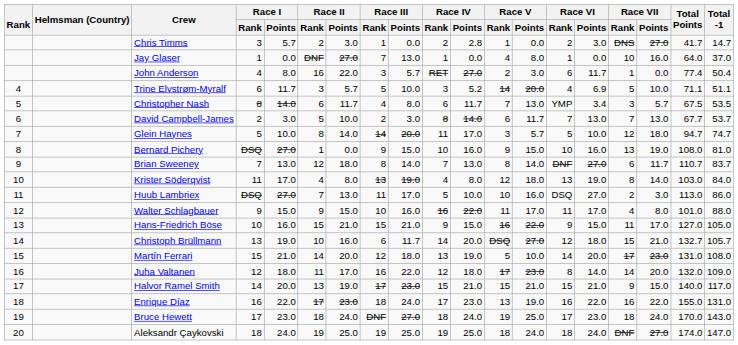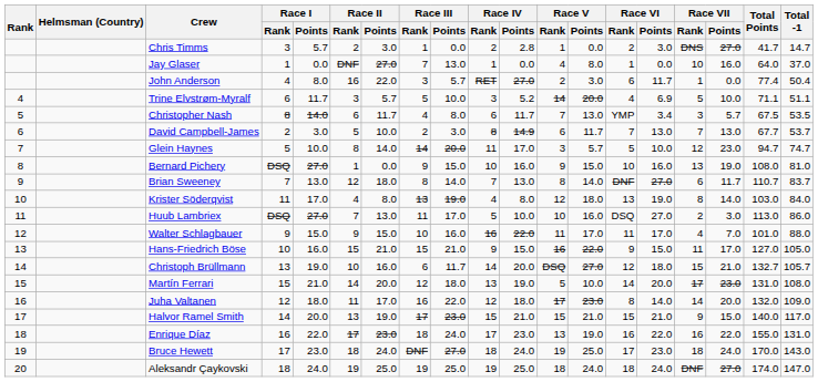 <table class="wikitable" style="text-align:right; font-size:90%">
 <tr>
 <th rowspan="2"><br>Rank</th>
 <th rowspan="2">Helmsman (Country)</th>
 <th rowspan="2">Crew</th>
 <th colspan="2">Race I</th>
 <th colspan="2">Race II</th>
 <th colspan="2">Race III</th>
 <th colspan="2">Race IV</th>
 <th colspan="2">Race V</th>
 <th colspan="2">Race VI</th>
 <th colspan="2">Race VII</th>
 <th rowspan="2">Total <br>Points <br> </th>
 <th rowspan="2">Total<br>-1<br> </th>
 </tr>
 <tr>
 <th>Rank</th>
 <th>Points</th>
 <th>Rank</th>
 <th>Points</th>
 <th>Rank</th>
 <th>Points</th>
 <th>Rank</th>
 <th>Points</th>
 <th>Rank</th>
 <th>Points</th>
 <th>Rank</th>
 <th>Points</th>
 <th>Rank</th>
 <th>Points</th>
 </tr>
 <tr style="vertical-align:top;">
 <td align=center></td>
 <td align=left></td>
 <td align=left><a href='#'>Chris Timms</a> </td>
 <td>3</td>
 <td>5.7</td>
 <td>2</td>
 <td>3.0</td>
 <td>1</td>
 <td>0.0</td>
 <td>2</td>
 <td>2.8</td>
 <td>1</td>
 <td>0.0</td>
 <td>2</td>
 <td>3.0</td>
 <td><s>DNS</s></td>
 <td><s>27.0</s></td>
 <td>41.7</td>
 <td>14.7</td>
 </tr>
 <tr>
 <td align=center></td>
 <td align=left></td>
 <td align=left><a href='#'>Jay Glaser</a> </td>
 <td>1</td>
 <td>0.0</td>
 <td><s>DNF</s></td>
 <td><s>27.0</s></td>
 <td>7</td>
 <td>13.0</td>
 <td>1</td>
 <td>0.0</td>
 <td>4</td>
 <td>8.0</td>
 <td>1</td>
 <td>0.0</td>
 <td>10</td>
 <td>16.0</td>
 <td>64.0</td>
 <td>37.0</td>
 </tr>
 <tr>
 <td align=center></td>
 <td align=left></td>
 <td align=left><a href='#'>John Anderson</a> </td>
 <td>4</td>
 <td>8.0</td>
 <td>16</td>
 <td>22.0</td>
 <td>3</td>
 <td>5.7</td>
 <td><s>RET</s></td>
 <td><s>27.0</s></td>
 <td>2</td>
 <td>3.0</td>
 <td>6</td>
 <td>11.7</td>
 <td>1</td>
 <td>0.0</td>
 <td>77.4</td>
 <td>50.4</td>
 </tr>
 <tr>
 <td align=center>4</td>
 <td align=left></td>
 <td align=left><a href='#'>Trine Elvstrøm-Myralf</a> </td>
 <td>6</td>
 <td>11.7</td>
 <td>3</td>
 <td>5.7</td>
 <td>5</td>
 <td>10.0</td>
 <td>3</td>
 <td>5.2</td>
 <td><s>14</s></td>
 <td><s>20.0</s></td>
 <td>4</td>
 <td>6.9</td>
 <td>5</td>
 <td>10.0</td>
 <td>71.1</td>
 <td>51.1</td>
 </tr>
 <tr>
 <td align=center>5</td>
 <td align=left></td>
 <td align=left><a href='#'>Christopher Nash</a> </td>
 <td><s>8</s></td>
 <td><s>14.0</s></td>
 <td>6</td>
 <td>11.7</td>
 <td>4</td>
 <td>8.0</td>
 <td>6</td>
 <td>11.7</td>
 <td>7</td>
 <td>13.0</td>
 <td>YMP</td>
 <td>3.4</td>
 <td>3</td>
 <td>5.7</td>
 <td>67.5</td>
 <td>53.5</td>
 </tr>
 <tr>
 <td align=center>6</td>
 <td align=left></td>
 <td align=left><a href='#'>David Campbell-James</a> </td>
 <td>2</td>
 <td>3.0</td>
 <td>5</td>
 <td>10.0</td>
 <td>2</td>
 <td>3.0</td>
 <td><s>8</s></td>
-<td><s>14.0</s></td>
+<td><s>14.9</s></td>
 <td>6</td>
 <td>11.7</td>
 <td>7</td>
 <td>13.0</td>
 <td>7</td>
 <td>13.0</td>
 <td>67.7</td>
 <td>53.7</td>
 </tr>
 <tr>
 <td align=center>7</td>
 <td align=left></td>
 <td align=left><a href='#'>Glein Haynes</a> </td>
 <td>5</td>
 <td>10.0</td>
 <td>8</td>
 <td>14.0</td>
 <td><s>14</s></td>
 <td><s>20.0</s></td>
 <td>11</td>
 <td>17.0</td>
 <td>3</td>
 <td>5.7</td>
 <td>5</td>
 <td>10.0</td>
 <td>12</td>
-<td>18.0</td>
+<td>23.0</td>
 <td>94.7</td>
 <td>74.7</td>
 </tr>
 <tr>
 <td align=center>8</td>
 <td align=left></td>
 <td align=left><a href='#'>Bernard Pichery</a> </td>
 <td><s>DSQ</s></td>
 <td><s>27.0</s></td>
 <td>1</td>
 <td>0.0</td>
 <td>9</td>
 <td>15.0</td>
 <td>10</td>
 <td>16.0</td>
 <td>9</td>
 <td>15.0</td>
 <td>10</td>
 <td>16.0</td>
 <td>13</td>
 <td>19.0</td>
 <td>108.0</td>
 <td>81.0</td>
 </tr>
 <tr>
 <td align=center>9</td>
 <td align=left></td>
 <td align=left><a href='#'>Brian Sweeney</a> </td>
 <td>7</td>
 <td>13.0</td>
 <td>12</td>
 <td>18.0</td>
 <td>8</td>
 <td>14.0</td>
 <td>7</td>
 <td>13.0</td>
 <td>8</td>
 <td>14.0</td>
 <td><s>DNF</s></td>
 <td><s>27.0</s></td>
 <td>6</td>
 <td>11.7</td>
 <td>110.7</td>
 <td>83.7</td>
 </tr>
 <tr>
 <td align=center>10</td>
 <td align=left></td>
 <td align=left><a href='#'>Krister Söderqvist</a> </td>
 <td>11</td>
 <td>17.0</td>
 <td>4</td>
 <td>8.0</td>
 <td><s>13</s></td>
 <td><s>19.0</s></td>
 <td>4</td>
 <td>8.0</td>
 <td>12</td>
 <td>18.0</td>
 <td>13</td>
 <td>19.0</td>
 <td>8</td>
 <td>14.0</td>
 <td>103.0</td>
 <td>84.0</td>
 </tr>
 <tr>
 <td align=center>11</td>
 <td align=left></td>
 <td align=left><a href='#'>Huub Lambriex</a> </td>
 <td><s>DSQ</s></td>
 <td><s>27.0</s></td>
 <td>7</td>
 <td>13.0</td>
 <td>11</td>
 <td>17.0</td>
 <td>5</td>
 <td>10.0</td>
 <td>10</td>
 <td>16.0</td>
 <td>DSQ</td>
 <td>27.0</td>
 <td>2</td>
 <td>3.0</td>
 <td>113.0</td>
 <td>86.0</td>
 </tr>
 <tr>
 <td align=center>12</td>
 <td align=left></td>
 <td align=left><a href='#'>Walter Schlagbauer</a> </td>
 <td>9</td>
 <td>15.0</td>
 <td>9</td>
 <td>15.0</td>
 <td>10</td>
 <td>16.0</td>
 <td><s>16</s></td>
 <td><s>22.0</s></td>
 <td>11</td>
 <td>17.0</td>
 <td>11</td>
 <td>17.0</td>
 <td>4</td>
-<td>8.0</td>
+<td>7.0</td>
 <td>101.0</td>
 <td>88.0</td>
 </tr>
 <tr>
 <td align=center>13</td>
 <td align=left></td>
 <td align=left><a href='#'>Hans-Friedrich Böse</a> </td>
 <td>10</td>
 <td>16.0</td>
 <td>15</td>
 <td>21.0</td>
 <td>15</td>
 <td>21.0</td>
 <td>9</td>
 <td>15.0</td>
 <td><s>16</s></td>
 <td><s>22.0</s></td>
 <td>9</td>
 <td>15.0</td>
 <td>11</td>
 <td>17.0</td>
 <td>127.0</td>
 <td>105.0</td>
 </tr>
 <tr>
 <td align=center>14</td>
 <td align=left></td>
 <td align=left><a href='#'>Christoph Brüllmann</a> </td>
 <td>13</td>
 <td>19.0</td>
 <td>10</td>
 <td>16.0</td>
 <td>6</td>
 <td>11.7</td>
 <td>14</td>
 <td>20.0</td>
 <td><s>DSQ</s></td>
 <td><s>27.0</s></td>
 <td>12</td>
 <td>18.0</td>
 <td>15</td>
 <td>21.0</td>
 <td>132.7</td>
 <td>105.7</td>
 </tr>
 <tr>
 <td align=center>15</td>
 <td align=left></td>
 <td align=left><a href='#'>Martín Ferrari</a> </td>
 <td>15</td>
 <td>21.0</td>
 <td>14</td>
 <td>20.0</td>
 <td>12</td>
 <td>18.0</td>
 <td>13</td>
 <td>19.0</td>
 <td>5</td>
 <td>10.0</td>
 <td>14</td>
 <td>20.0</td>
 <td><s>17</s></td>
 <td><s>23.0</s></td>
 <td>131.0</td>
 <td>108.0</td>
 </tr>
 <tr>
 <td align=center>16</td>
 <td align=left></td>
 <td align=left><a href='#'>Juha Valtanen</a> </td>
 <td>12</td>
 <td>18.0</td>
 <td>11</td>
 <td>17.0</td>
 <td>16</td>
 <td>22.0</td>
 <td>12</td>
 <td>18.0</td>
 <td><s>17</s></td>
 <td><s>23.0</s></td>
 <td>8</td>
 <td>14.0</td>
 <td>14</td>
 <td>20.0</td>
 <td>132.0</td>
 <td>109.0</td>
 </tr>
 <tr>
 <td align=center>17</td>
 <td align=left></td>
 <td align=left><a href='#'>Halvor Ramel Smith</a> </td>
 <td>14</td>
 <td>20.0</td>
 <td>13</td>
 <td>19.0</td>
 <td><s>17</s></td>
 <td><s>23.0</s></td>
 <td>15</td>
 <td>21.0</td>
 <td>15</td>
 <td>21.0</td>
 <td>15</td>
 <td>21.0</td>
 <td>9</td>
 <td>15.0</td>
 <td>140.0</td>
 <td>117.0</td>
 </tr>
 <tr>
 <td align=center>18</td>
 <td align=left></td>
 <td align=left><a href='#'>Enrique Díaz</a> </td>
 <td>16</td>
 <td>22.0</td>
 <td><s>17</s></td>
 <td><s>23.0</s></td>
 <td>18</td>
 <td>24.0</td>
 <td>17</td>
 <td>23.0</td>
 <td>13</td>
 <td>19.0</td>
 <td>16</td>
 <td>22.0</td>
 <td>16</td>
 <td>22.0</td>
 <td>155.0</td>
 <td>131.0</td>
 </tr>
 <tr>
 <td align=center>19</td>
 <td align=left></td>
 <td align=left><a href='#'>Bruce Hewett</a> </td>
 <td>17</td>
 <td>23.0</td>
 <td>18</td>
 <td>24.0</td>
 <td><s>DNF</s></td>
 <td><s>27.0</s></td>
 <td>18</td>
 <td>24.0</td>
 <td>19</td>
 <td>25.0</td>
 <td>17</td>
 <td>23.0</td>
 <td>18</td>
 <td>24.0</td>
 <td>170.0</td>
 <td>143.0</td>
 </tr>
 <tr>
 <td align=center>20</td>
 <td align=left></td>
 <td align=left>Aleksandr Çaykovski </td>
 <td>18</td>
 <td>24.0</td>
 <td>19</td>
 <td>25.0</td>
 <td>19</td>
 <td>25.0</td>
 <td>19</td>
 <td>25.0</td>
 <td>18</td>
 <td>24.0</td>
 <td>18</td>
 <td>24.0</td>
 <td><s>DNF</s></td>
 <td><s>27.0</s></td>
 <td>174.0</td>
 <td>147.0</td>
 </tr>
 </table>
